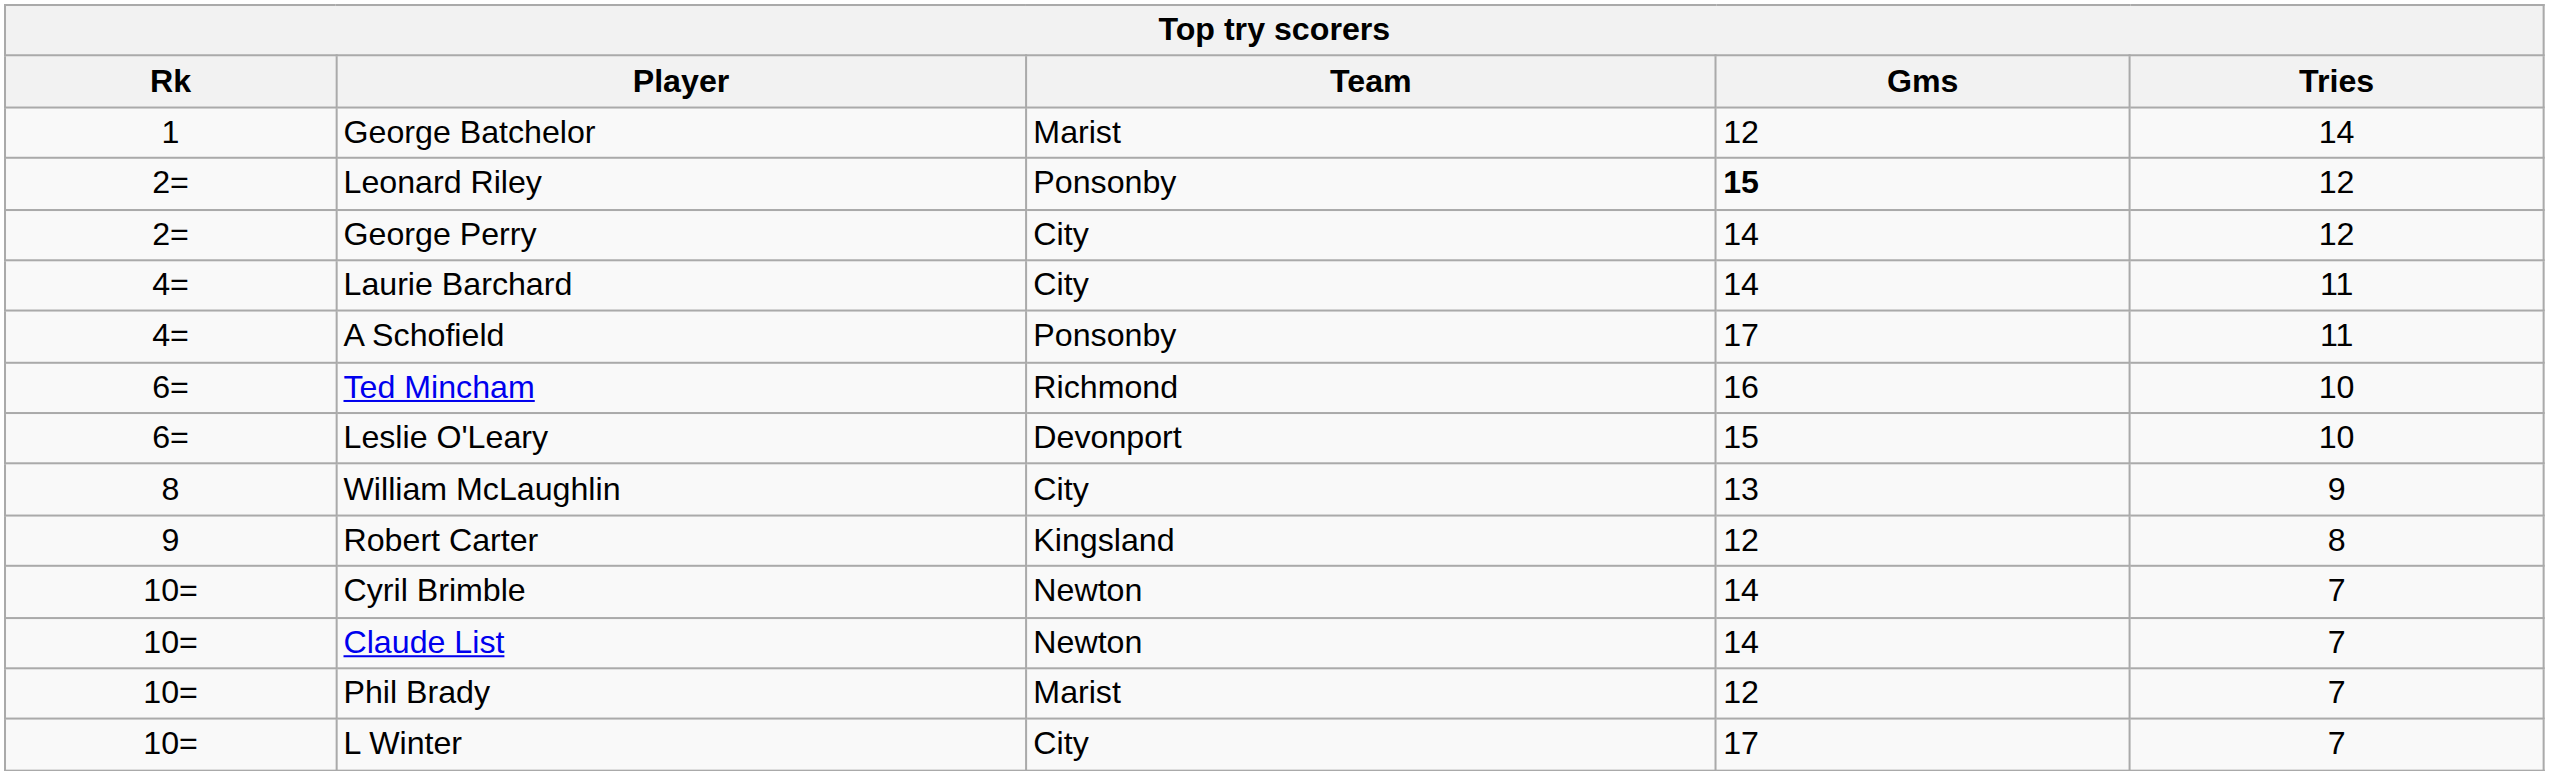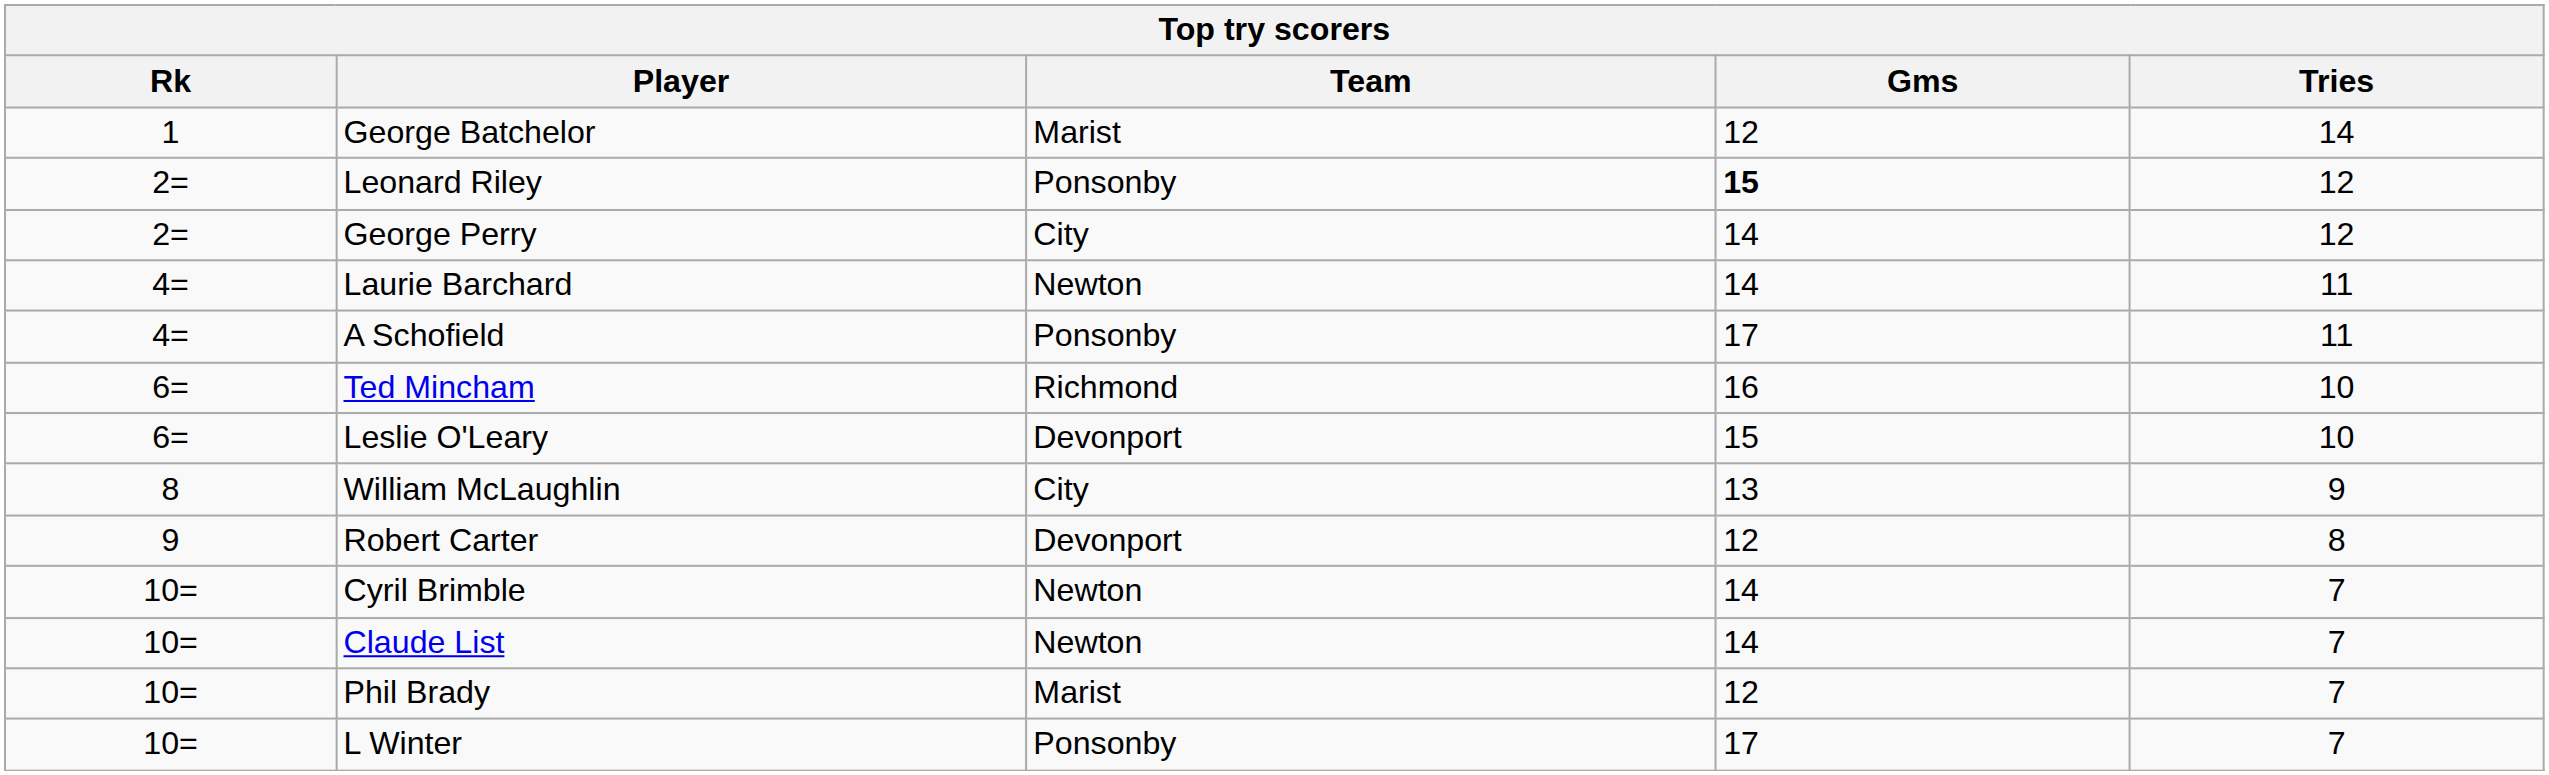 <table class="wikitable collapsible sortable" style="text-align:left; font-size:100%; width:100%;">
 <tr>
 <th colspan="100%">Top try scorers</th>
 </tr>
 <tr>
 <th style="width:12%;">Rk</th>
 <th style="width:25%;">Player</th>
 <th style="width:25%;">Team</th>
 <th style="width:15%;">Gms</th>
 <th style="width:15%;">Tries<br></th>
 </tr>
 <tr>
 <td style="text-align:center;">1</td>
 <td>George Batchelor</td>
 <td>Marist</td>
 <td>12</td>
 <td style="text-align:center;">14</td>
 </tr>
 <tr>
 <td style="text-align:center;">2=</td>
 <td>Leonard Riley</td>
 <td>Ponsonby</td>
 <td><strong>15</strong></td>
 <td style="text-align:center;">12</td>
 </tr>
 <tr>
 <td style="text-align:center;">2=</td>
 <td>George Perry</td>
 <td>City</td>
 <td>14</td>
 <td style="text-align:center;">12</td>
 </tr>
 <tr>
 <td style="text-align:center;">4=</td>
 <td>Laurie Barchard</td>
-<td>City</td>
+<td>Newton</td>
 <td>14</td>
 <td style="text-align:center;">11</td>
 </tr>
 <tr>
 <td style="text-align:center;">4=</td>
 <td>A Schofield</td>
 <td>Ponsonby</td>
 <td>17</td>
 <td style="text-align:center;">11</td>
 </tr>
 <tr>
 <td style="text-align:center;">6=</td>
 <td><a href='#'>Ted Mincham</a></td>
 <td>Richmond</td>
 <td>16</td>
 <td style="text-align:center;">10</td>
 </tr>
 <tr>
 <td style="text-align:center;">6=</td>
 <td>Leslie O'Leary</td>
 <td>Devonport</td>
 <td>15</td>
 <td style="text-align:center;">10</td>
 </tr>
 <tr>
 <td style="text-align:center;">8</td>
 <td>William McLaughlin</td>
 <td>City</td>
 <td>13</td>
 <td style="text-align:center;">9</td>
 </tr>
 <tr>
 <td style="text-align:center;">9</td>
 <td>Robert Carter</td>
-<td>Kingsland</td>
+<td>Devonport</td>
 <td>12</td>
 <td style="text-align:center;">8</td>
 </tr>
 <tr>
 <td style="text-align:center;">10=</td>
 <td>Cyril Brimble</td>
 <td>Newton</td>
 <td>14</td>
 <td style="text-align:center;">7</td>
 </tr>
 <tr>
 <td style="text-align:center;">10=</td>
 <td><a href='#'>Claude List</a></td>
 <td>Newton</td>
 <td>14</td>
 <td style="text-align:center;">7</td>
 </tr>
 <tr>
 <td style="text-align:center;">10=</td>
 <td>Phil Brady</td>
 <td>Marist</td>
 <td>12</td>
 <td style="text-align:center;">7</td>
 </tr>
 <tr>
 <td style="text-align:center;">10=</td>
 <td>L Winter</td>
-<td>City</td>
+<td>Ponsonby</td>
 <td>17</td>
 <td style="text-align:center;">7</td>
 </tr>
 <tr>
 </tr>
 </table>
